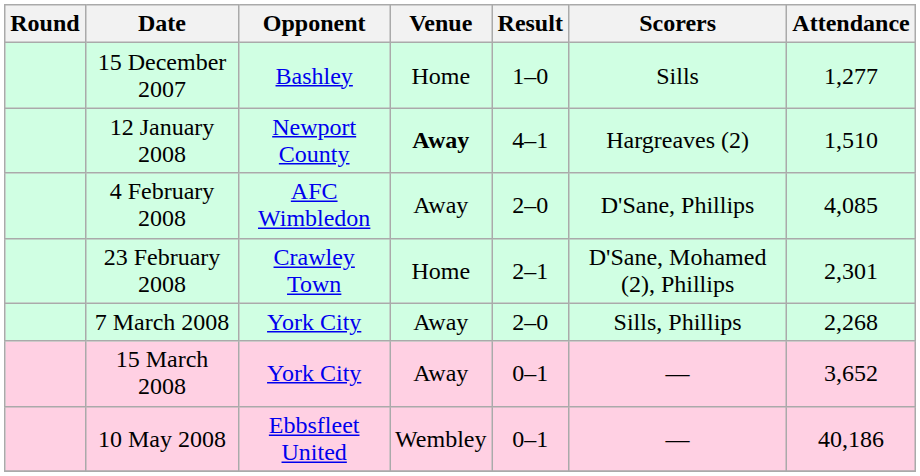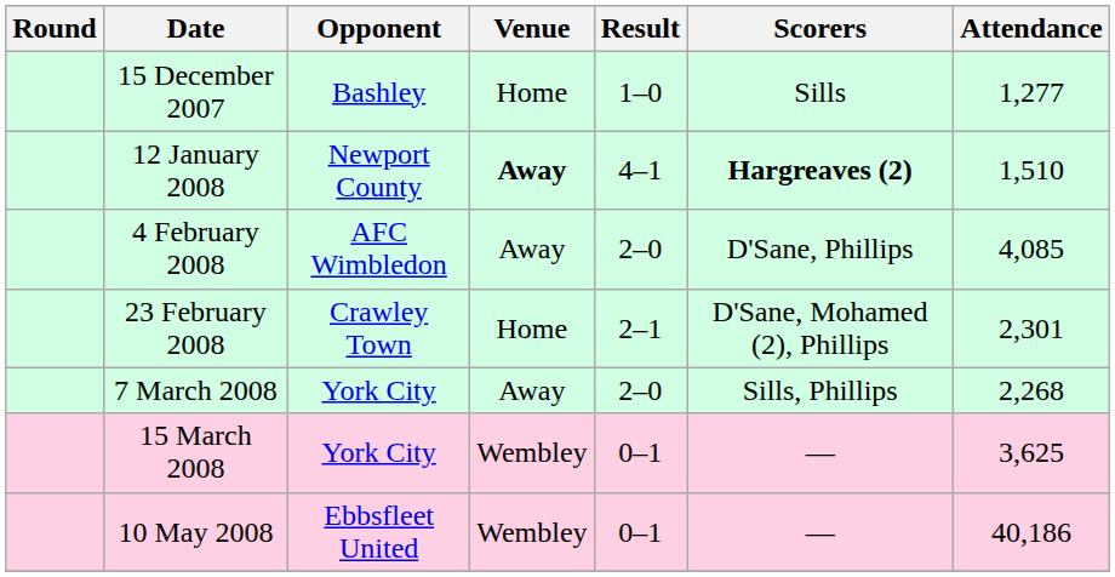 <table class="wikitable sortable" style="text-align:center;">
 <tr>
 <th>Round</th>
 <th>Date</th>
 <th>Opponent</th>
 <th>Venue</th>
 <th>Result</th>
 <th class="unsortable">Scorers</th>
 <th>Attendance</th>
 </tr>
 <tr style="background: #d0ffe3;">
 <td></td>
 <td>15 December 2007</td>
 <td><a href='#'>Bashley</a></td>
 <td>Home</td>
 <td>1–0</td>
 <td>Sills</td>
 <td>1,277</td>
 </tr>
 <tr style="background: #d0ffe3;">
 <td></td>
 <td>12 January 2008</td>
 <td><a href='#'>Newport County</a></td>
 <td><strong>Away</strong></td>
 <td>4–1</td>
-<td>Hargreaves (2)</td>
+<td><strong>Hargreaves (2)</strong></td>
 <td>1,510</td>
 </tr>
 <tr style="background: #d0ffe3;">
 <td></td>
 <td>4 February 2008</td>
 <td><a href='#'>AFC Wimbledon</a></td>
 <td>Away</td>
 <td>2–0</td>
 <td>D'Sane, Phillips</td>
 <td>4,085</td>
 </tr>
 <tr style="background: #d0ffe3;">
 <td></td>
 <td>23 February 2008</td>
 <td><a href='#'>Crawley Town</a></td>
 <td>Home</td>
 <td>2–1</td>
 <td>D'Sane, Mohamed (2), Phillips</td>
 <td>2,301</td>
 </tr>
 <tr style="background: #d0ffe3;">
 <td></td>
 <td>7 March 2008</td>
 <td><a href='#'>York City</a></td>
 <td>Away</td>
 <td>2–0</td>
 <td>Sills, Phillips</td>
 <td>2,268</td>
 </tr>
 <tr style="background: #ffd0e3;">
 <td></td>
 <td>15 March 2008</td>
 <td><a href='#'>York City</a></td>
-<td>Away</td>
+<td>Wembley</td>
 <td>0–1</td>
 <td>—</td>
-<td>3,652</td>
+<td>3,625</td>
 </tr>
 <tr style="background: #ffd0e3;">
 <td></td>
 <td>10 May 2008</td>
 <td><a href='#'>Ebbsfleet United</a></td>
 <td>Wembley</td>
 <td>0–1</td>
 <td>—</td>
 <td>40,186</td>
 </tr>
 <tr>
 </tr>
 </table>
